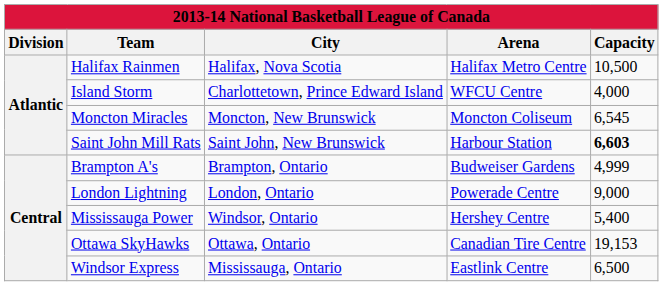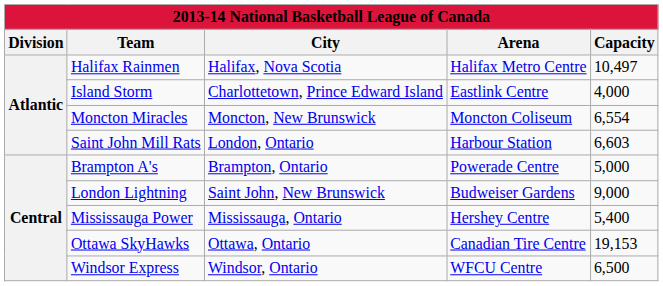 <table class="wikitable" style="width:auto">
 <tr>
 <td bgcolor="#DC143C" align="center" colspan="6"><strong><span>2013-14 National Basketball League of Canada</span></strong></td>
 </tr>
 <tr>
 <th>Division</th>
 <th>Team</th>
 <th>City</th>
 <th>Arena</th>
 <th>Capacity</th>
 </tr>
 <tr>
 <th rowspan="4">Atlantic</th>
 <td><a href='#'>Halifax Rainmen</a></td>
 <td><a href='#'>Halifax</a>, <a href='#'>Nova Scotia</a></td>
 <td><a href='#'>Halifax Metro Centre</a></td>
-<td>10,500</td>
+<td>10,497</td>
 </tr>
 <tr>
 <td><a href='#'>Island Storm</a></td>
 <td><a href='#'>Charlottetown</a>, <a href='#'>Prince Edward Island</a></td>
-<td><a href='#'>WFCU Centre</a></td>
+<td><a href='#'>Eastlink Centre</a></td>
 <td>4,000</td>
 </tr>
 <tr>
 <td><a href='#'>Moncton Miracles</a></td>
 <td><a href='#'>Moncton</a>, <a href='#'>New Brunswick</a></td>
 <td><a href='#'>Moncton Coliseum</a></td>
-<td>6,545</td>
+<td>6,554</td>
 </tr>
 <tr>
 <td><a href='#'>Saint John Mill Rats</a></td>
-<td><a href='#'>Saint John</a>, <a href='#'>New Brunswick</a></td>
+<td><a href='#'>London</a>, <a href='#'>Ontario</a></td>
 <td><a href='#'>Harbour Station</a></td>
-<td><strong>6,603</strong></td>
+<td>6,603</td>
 </tr>
 <tr>
 <th rowspan="5">Central</th>
 <td><a href='#'>Brampton A's</a></td>
 <td><a href='#'>Brampton</a>, <a href='#'>Ontario</a></td>
-<td><a href='#'>Budweiser Gardens</a></td>
-<td>4,999</td>
+<td><a href='#'>Powerade Centre</a></td>
+<td>5,000</td>
 </tr>
 <tr>
 <td><a href='#'>London Lightning</a></td>
-<td><a href='#'>London</a>, <a href='#'>Ontario</a></td>
-<td><a href='#'>Powerade Centre</a></td>
+<td><a href='#'>Saint John</a>, <a href='#'>New Brunswick</a></td>
+<td><a href='#'>Budweiser Gardens</a></td>
 <td>9,000</td>
 </tr>
 <tr>
 <td><a href='#'>Mississauga Power</a></td>
-<td><a href='#'>Windsor</a>, <a href='#'>Ontario</a></td>
+<td><a href='#'>Mississauga</a>, <a href='#'>Ontario</a></td>
 <td><a href='#'>Hershey Centre</a></td>
 <td>5,400</td>
 </tr>
 <tr>
 <td><a href='#'>Ottawa SkyHawks</a></td>
 <td><a href='#'>Ottawa</a>, <a href='#'>Ontario</a></td>
 <td><a href='#'>Canadian Tire Centre</a></td>
 <td>19,153</td>
 </tr>
 <tr>
 <td><a href='#'>Windsor Express</a></td>
-<td><a href='#'>Mississauga</a>, <a href='#'>Ontario</a></td>
-<td><a href='#'>Eastlink Centre</a></td>
+<td><a href='#'>Windsor</a>, <a href='#'>Ontario</a></td>
+<td><a href='#'>WFCU Centre</a></td>
 <td>6,500</td>
 </tr>
 </table>
